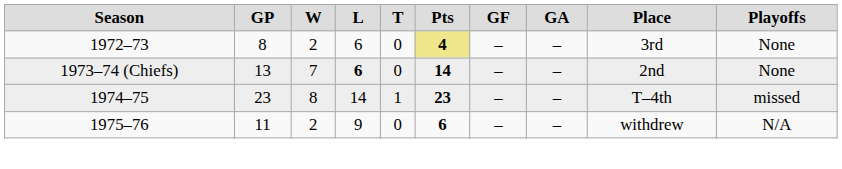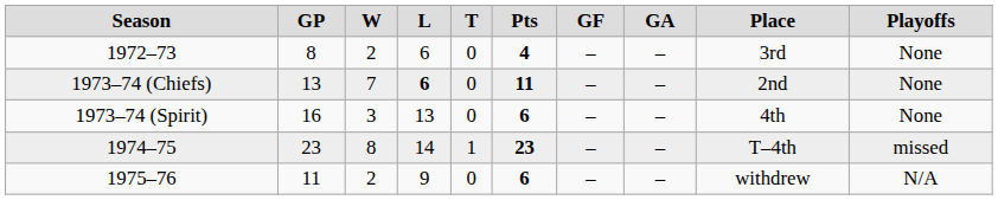 <table class="wikitable" width=40%>
 <tr style="font-weight:bold; background-color:#dddddd;" align="center" |>
 <td>Season</td>
 <td>GP</td>
 <td>W</td>
 <td>L</td>
 <td>T</td>
 <td>Pts</td>
 <td>GF</td>
 <td>GA</td>
 <td>Place</td>
 <td>Playoffs</td>
 </tr>
 <tr align="center">
 <td>1972–73</td>
 <td>8</td>
 <td>2</td>
 <td>6</td>
 <td>0</td>
-<td style="background: khaki;"><strong>4</strong></td>
+<td><strong>4</strong></td>
 <td>–</td>
 <td>–</td>
 <td>3rd</td>
 <td>None</td>
 </tr>
 <tr align="center" bgcolor=eeeeee>
 <td>1973–74 (Chiefs)</td>
 <td>13</td>
 <td>7</td>
 <td><strong>6</strong></td>
 <td>0</td>
-<td><strong>14</strong></td>
+<td><strong>11</strong></td>
 <td>–</td>
 <td>–</td>
 <td>2nd</td>
+<td>None</td>
+</tr>
+<tr align="center">
+<td>1973–74 (Spirit)</td>
+<td>16</td>
+<td>3</td>
+<td>13</td>
+<td>0</td>
+<td><strong>6</strong></td>
+<td>–</td>
+<td>–</td>
+<td>4th</td>
 <td>None</td>
 </tr>
 <tr align="center" bgcolor=eeeeee>
 <td>1974–75</td>
 <td>23</td>
 <td>8</td>
 <td>14</td>
 <td>1</td>
 <td><strong>23</strong></td>
 <td>–</td>
 <td>–</td>
 <td>T–4th</td>
 <td>missed</td>
 </tr>
 <tr align="center">
 <td>1975–76</td>
 <td>11</td>
 <td>2</td>
 <td>9</td>
 <td>0</td>
 <td><strong>6</strong></td>
 <td>–</td>
 <td>–</td>
 <td>withdrew</td>
 <td>N/A</td>
 </tr>
 </table>
